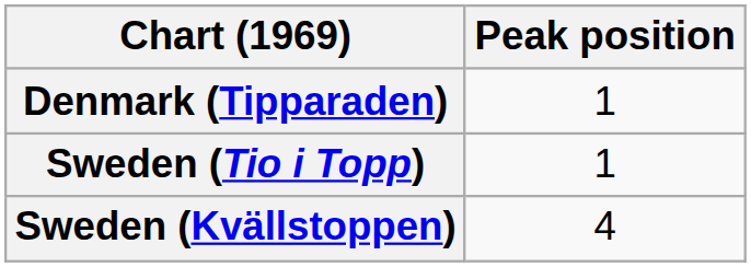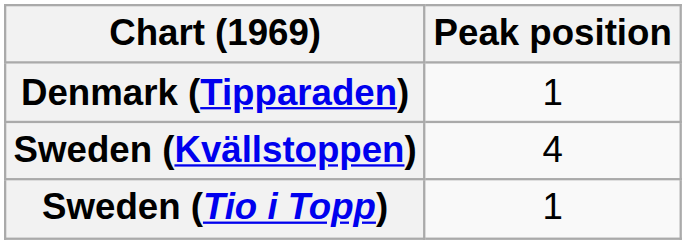 <table class="wikitable sortable plainrowheaders" style="text-align:center;">
 <tr>
 <th scope="col">Chart (1969)</th>
 <th scope="col">Peak position</th>
 </tr>
 <tr>
 <th scope="row">Denmark (<a href='#'>Tipparaden</a>)</th>
 <td style="text-align:center;">1</td>
 </tr>
 <tr>
+<th scope="row">Sweden (<a href='#'>Kvällstoppen</a>)</th>
+<td align="center">4</td>
+</tr>
+<tr>
 <th scope="row">Sweden (<em><a href='#'>Tio i Topp</a></em>)</th>
 <td align="center">1</td>
 </tr>
-<tr>
-<th scope="row">Sweden (<a href='#'>Kvällstoppen</a>)</th>
-<td align="center">4</td>
-</tr>
 </table>
